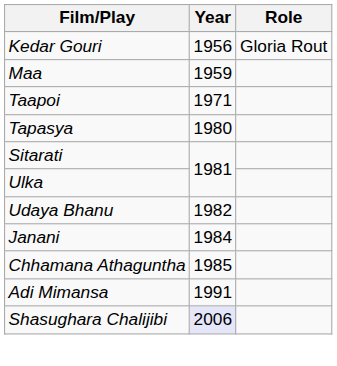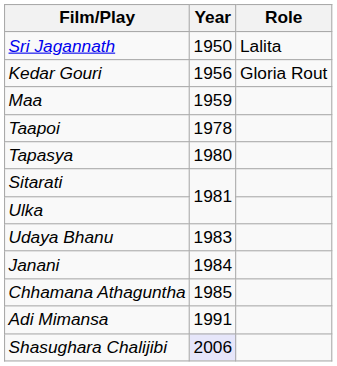 <table class="wikitable">
 <tr>
 <th>Film/Play</th>
 <th>Year</th>
 <th>Role</th>
+</tr>
+<tr>
+<td><a href='#'><em>Sri Jagannath</em></a></td>
+<td>1950</td>
+<td>Lalita</td>
 </tr>
 <tr>
 <td><em>Kedar Gouri</em></td>
 <td>1956</td>
 <td>Gloria Rout</td>
 </tr>
 <tr>
 <td><em>Maa</em></td>
 <td>1959</td>
 <td></td>
 </tr>
 <tr>
 <td><em>Taapoi</em></td>
-<td>1971</td>
+<td>1978</td>
 <td></td>
 </tr>
 <tr>
 <td><em>Tapasya</em></td>
 <td>1980</td>
 <td></td>
 </tr>
 <tr>
 <td><em>Sitarati</em></td>
 <td rowspan="2">1981</td>
 <td></td>
 </tr>
 <tr>
 <td><em>Ulka</em></td>
 <td></td>
 </tr>
 <tr>
 <td><em>Udaya Bhanu</em></td>
-<td>1982</td>
+<td>1983</td>
 <td></td>
 </tr>
 <tr>
 <td><em>Janani</em></td>
 <td>1984</td>
 <td></td>
 </tr>
 <tr>
 <td><em>Chhamana Athaguntha</em></td>
 <td>1985</td>
 <td></td>
 </tr>
 <tr>
 <td><em>Adi Mimansa</em></td>
 <td>1991</td>
 <td></td>
 </tr>
 <tr>
 <td><em>Shasughara Chalijibi</em></td>
 <td style="background: lavender;">2006</td>
 <td></td>
 </tr>
 </table>
